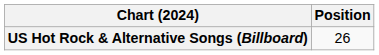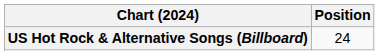 <table class="wikitable plainrowheaders" style="text-align:center">
 <tr>
 <th scope="col">Chart (2024)</th>
 <th scope="col">Position</th>
 </tr>
 <tr>
 <th scope="row">US Hot Rock & Alternative Songs (<em>Billboard</em>)</th>
-<td>26</td>
+<td>24</td>
 </tr>
 </table>
